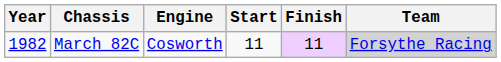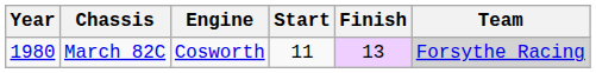 <table class="wikitable" style="font-size: 90%;">
 <tr>
 <th>Year</th>
 <th>Chassis</th>
 <th>Engine</th>
 <th>Start</th>
 <th>Finish</th>
 <th>Team</th>
 </tr>
 <tr>
-<td><a href='#'>1982</a></td>
+<td><a href='#'>1980</a></td>
 <td nowrap><a href='#'>March 82C</a></td>
 <td><a href='#'>Cosworth</a></td>
 <td align=center>11</td>
-<td align=center style="background:#EFCFFF;">11</td>
+<td align=center style="background:#EFCFFF;">13</td>
 <td nowrap style="background: lightgrey;"><a href='#'>Forsythe Racing</a></td>
 </tr>
 </table>
